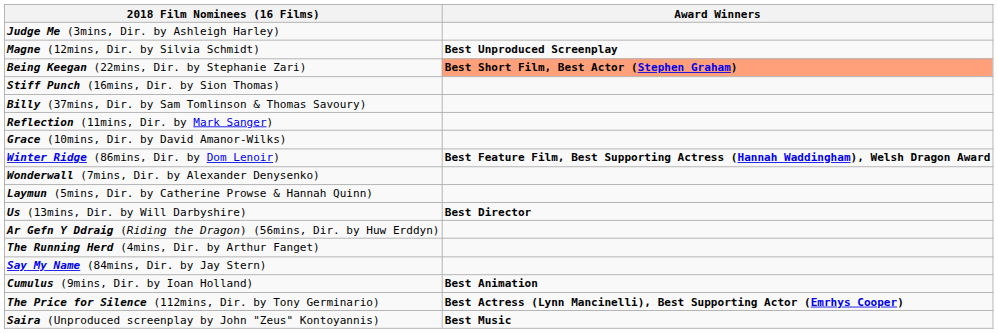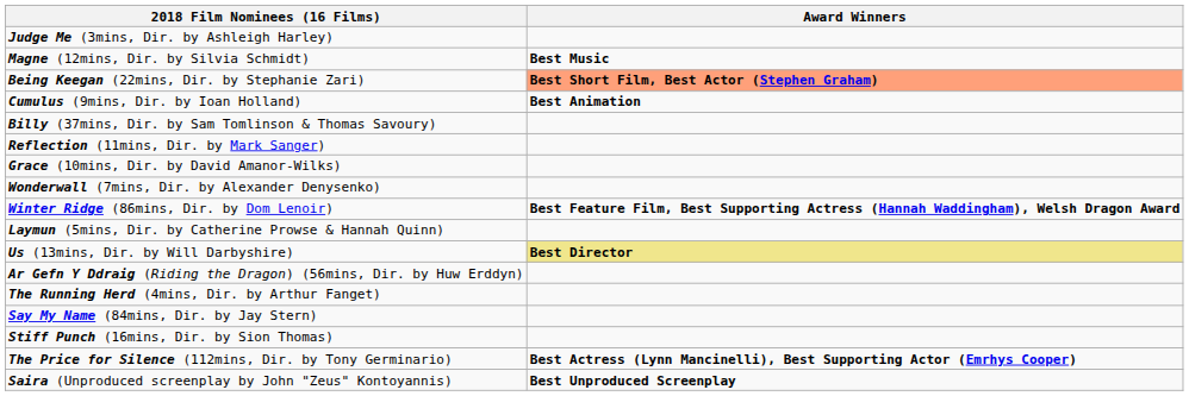 <table class="wikitable mw-collapsible mw-collapsed">
 <tr>
 <th><strong>2018 Film Nominees (16 Films)</strong></th>
 <th><strong>Award Winners</strong></th>
 </tr>
 <tr>
 <td><strong><em>Judge Me</em></strong> (3mins, Dir. by Ashleigh Harley)</td>
 <td></td>
 </tr>
 <tr>
 <td><strong><em>Magne</em></strong> (12mins, Dir. by Silvia Schmidt)</td>
-<td><strong>Best Unproduced Screenplay</strong></td>
+<td><strong>Best Music</strong></td>
 </tr>
 <tr>
 <td><strong><em>Being Keegan</em></strong> (22mins, Dir. by Stephanie Zari)</td>
 <td style="background: lightsalmon;"><strong>Best Short Film, Best Actor (<a href='#'>Stephen Graham</a>)</strong></td>
 </tr>
 <tr>
-<td><strong><em>Stiff Punch</em></strong> (16mins, Dir. by Sion Thomas)</td>
-<td></td>
+<td><strong><em>Cumulus</em></strong> (9mins, Dir. by Ioan Holland)</td>
+<td><strong>Best Animation</strong></td>
 </tr>
 <tr>
 <td><strong><em>Billy</em></strong> (37mins, Dir. by Sam Tomlinson & Thomas Savoury)</td>
 <td></td>
 </tr>
 <tr>
 <td><strong><em>Reflection</em></strong> (11mins, Dir. by <a href='#'>Mark Sanger</a>)</td>
 <td></td>
 </tr>
 <tr>
 <td><strong><em>Grace</em></strong> (10mins, Dir. by David Amanor-Wilks)</td>
 <td></td>
 </tr>
 <tr>
+<td><strong><em>Wonderwall</em></strong> (7mins, Dir. by Alexander Denysenko)</td>
+<td></td>
+</tr>
+<tr>
 <td><strong><em><a href='#'>Winter Ridge</a></em></strong> (86mins, Dir. by <a href='#'>Dom Lenoir</a>)</td>
 <td><strong>Best Feature Film, Best Supporting Actress (<a href='#'>Hannah Waddingham</a>), Welsh Dragon Award</strong></td>
-</tr>
-<tr>
-<td><strong><em>Wonderwall</em></strong> (7mins, Dir. by Alexander Denysenko)</td>
-<td></td>
 </tr>
 <tr>
 <td><strong><em>Laymun</em></strong> (5mins, Dir. by Catherine Prowse & Hannah Quinn)</td>
 <td></td>
 </tr>
 <tr>
 <td><strong><em>Us</em></strong> (13mins, Dir. by Will Darbyshire)</td>
-<td><strong>Best Director</strong></td>
+<td style="background: khaki;"><strong>Best Director</strong></td>
 </tr>
 <tr>
 <td><strong><em>Ar Gefn Y Ddraig</em></strong> (<em>Riding the Dragon</em>) (56mins, Dir. by Huw Erddyn)</td>
 <td></td>
 </tr>
 <tr>
 <td><strong><em>The Running Herd</em></strong> (4mins, Dir. by Arthur Fanget)</td>
 <td></td>
 </tr>
 <tr>
 <td><strong><em><a href='#'>Say My Name</a></em></strong> (84mins, Dir. by Jay Stern)</td>
 <td></td>
 </tr>
 <tr>
-<td><strong><em>Cumulus</em></strong> (9mins, Dir. by Ioan Holland)</td>
-<td><strong>Best Animation</strong></td>
+<td><strong><em>Stiff Punch</em></strong> (16mins, Dir. by Sion Thomas)</td>
+<td></td>
 </tr>
 <tr>
 <td><strong><em>The Price for Silence</em></strong> (112mins, Dir. by Tony Germinario)</td>
 <td><strong>Best Actress (Lynn Mancinelli), Best Supporting Actor (<a href='#'>Emrhys Cooper</a>)</strong></td>
 </tr>
 <tr>
 <td><strong><em>Saira</em></strong> (Unproduced screenplay by John "Zeus" Kontoyannis)</td>
-<td><strong>Best Music</strong></td>
+<td><strong>Best Unproduced Screenplay</strong></td>
 </tr>
 </table>
